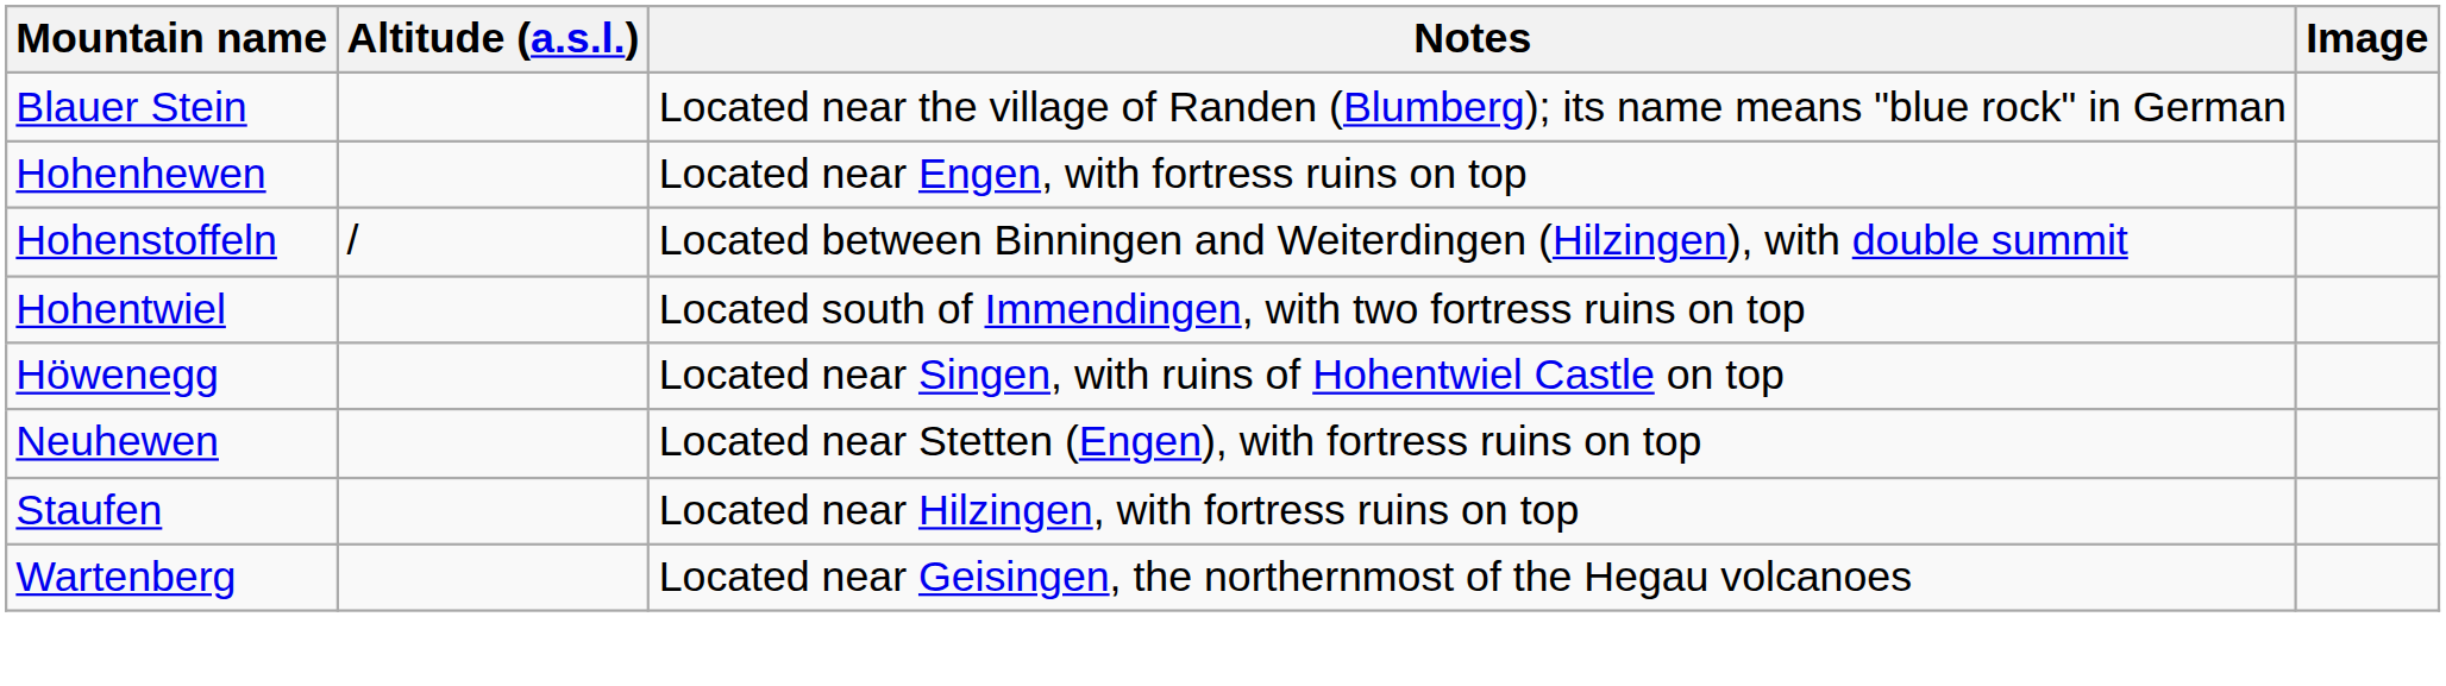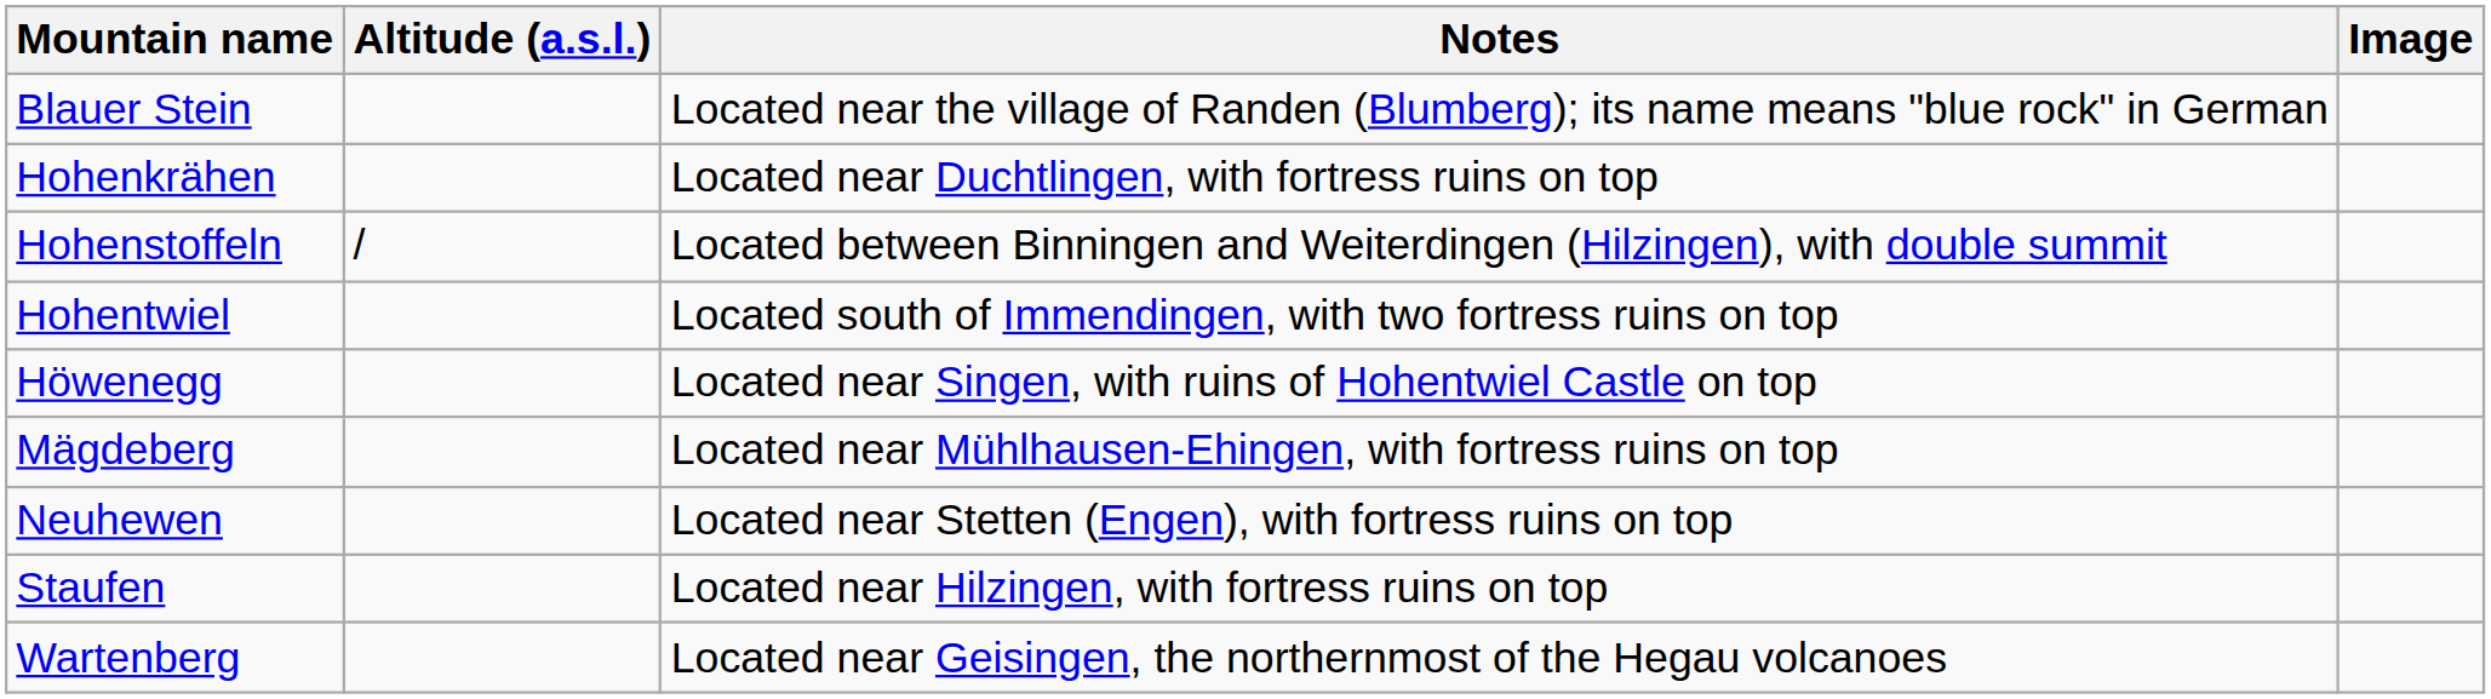 <table class="wikitable" align="center">
 <tr>
 <th>Mountain name</th>
 <th>Altitude (<a href='#'>a.s.l.</a>)</th>
 <th>Notes</th>
 <th>Image</th>
 </tr>
 <tr>
 <td><a href='#'>Blauer Stein</a></td>
 <td></td>
 <td>Located near the village of Randen (<a href='#'>Blumberg</a>); its name means "blue rock" in German</td>
 <td></td>
 </tr>
 <tr>
-<td><a href='#'>Hohenhewen</a></td>
+<td><a href='#'>Hohenkrähen</a></td>
 <td></td>
-<td>Located near <a href='#'>Engen</a>, with fortress ruins on top</td>
+<td>Located near <a href='#'>Duchtlingen</a>, with fortress ruins on top</td>
 <td></td>
 </tr>
 <tr>
 <td><a href='#'>Hohenstoffeln</a></td>
 <td> / </td>
 <td>Located between Binningen and Weiterdingen (<a href='#'>Hilzingen</a>), with <a href='#'>double summit</a></td>
 <td></td>
 </tr>
 <tr>
 <td><a href='#'>Hohentwiel</a></td>
 <td></td>
 <td>Located south of <a href='#'>Immendingen</a>, with two fortress ruins on top</td>
 <td></td>
 </tr>
 <tr>
 <td><a href='#'>Höwenegg</a></td>
 <td></td>
 <td>Located near <a href='#'>Singen</a>, with ruins of <a href='#'>Hohentwiel Castle</a> on top</td>
 <td></td>
 </tr>
 <tr>
+<td><a href='#'>Mägdeberg</a></td>
+<td></td>
+<td>Located near <a href='#'>Mühlhausen-Ehingen</a>, with fortress ruins on top</td>
+<td></td>
+</tr>
+<tr>
 <td><a href='#'>Neuhewen</a></td>
 <td></td>
 <td>Located near Stetten (<a href='#'>Engen</a>), with fortress ruins on top</td>
 <td></td>
 </tr>
 <tr>
 <td><a href='#'>Staufen</a></td>
 <td></td>
 <td>Located near <a href='#'>Hilzingen</a>, with fortress ruins on top</td>
 <td></td>
 </tr>
 <tr>
 <td><a href='#'>Wartenberg</a></td>
 <td></td>
 <td>Located near <a href='#'>Geisingen</a>, the northernmost of the Hegau volcanoes</td>
 <td></td>
 </tr>
 </table>
